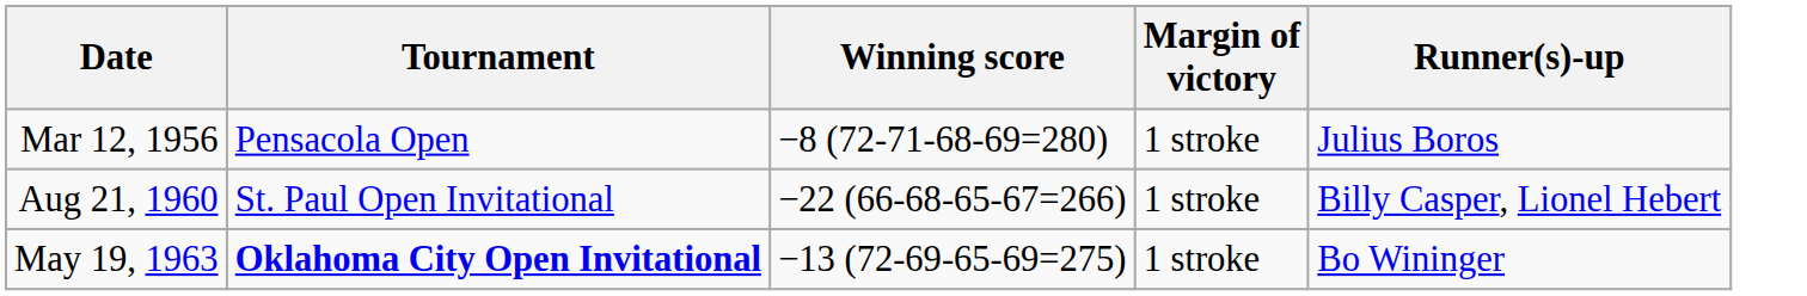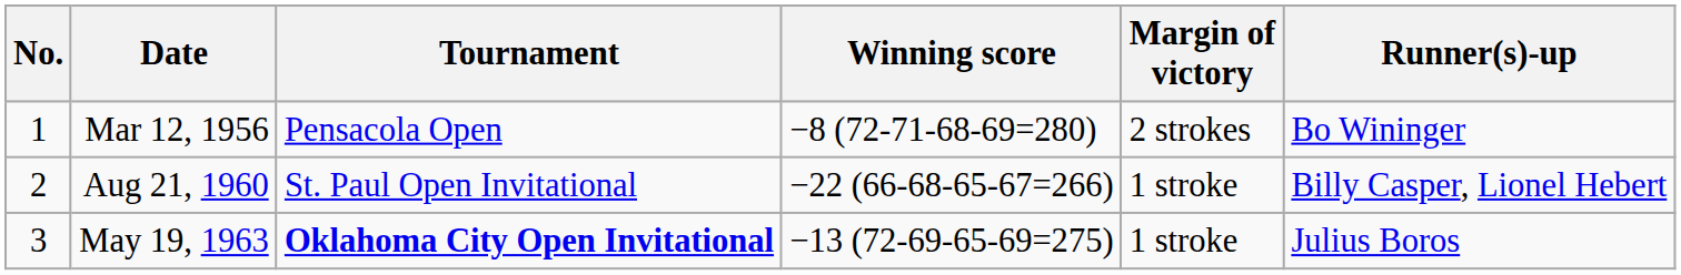 <table class="wikitable" style="font-size:95%;">
 <tr>
+<th>No.</th>
 <th>Date</th>
 <th>Tournament</th>
 <th>Winning score</th>
 <th>Margin of<br>victory</th>
 <th>Runner(s)-up</th>
 </tr>
 <tr>
+<td align=center>1</td>
 <td align=right>Mar 12, 1956</td>
 <td><a href='#'>Pensacola Open</a></td>
 <td>−8 (72-71-68-69=280)</td>
-<td>1 stroke</td>
-<td> <a href='#'>Julius Boros</a></td>
+<td>2 strokes</td>
+<td> <a href='#'>Bo Wininger</a></td>
 </tr>
 <tr>
+<td align=center>2</td>
 <td align=right>Aug 21, <a href='#'>1960</a></td>
 <td><a href='#'>St. Paul Open Invitational</a></td>
 <td>−22 (66-68-65-67=266)</td>
 <td>1 stroke</td>
 <td> <a href='#'>Billy Casper</a>,  <a href='#'>Lionel Hebert</a></td>
 </tr>
 <tr>
+<td align=center>3</td>
 <td align=right>May 19, <a href='#'>1963</a></td>
 <td><strong><a href='#'>Oklahoma City Open Invitational</a></strong></td>
 <td>−13 (72-69-65-69=275)</td>
 <td>1 stroke</td>
-<td> <a href='#'>Bo Wininger</a></td>
+<td> <a href='#'>Julius Boros</a></td>
 </tr>
 </table>
